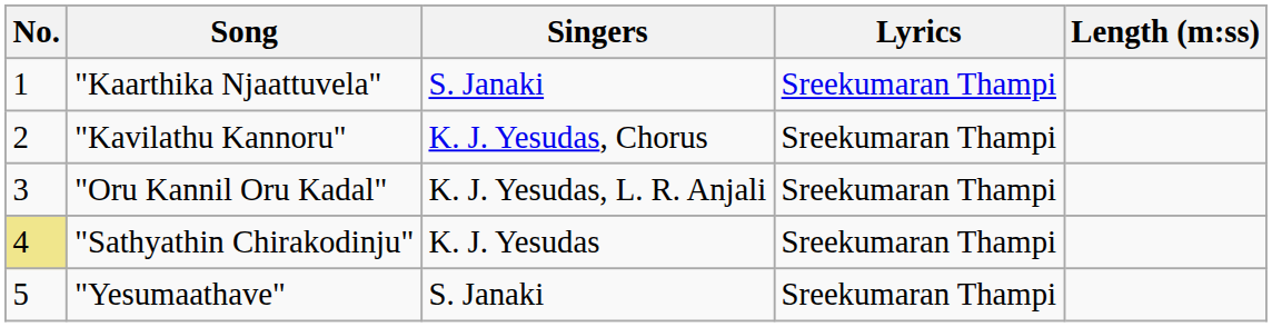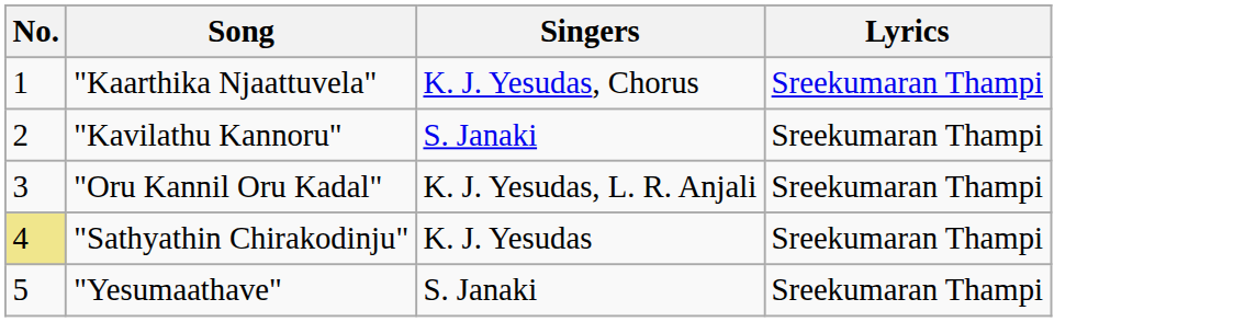 <table class="wikitable" style="font-size:95%;">
 <tr>
 <th>No.</th>
 <th>Song</th>
 <th>Singers</th>
 <th>Lyrics</th>
-<th>Length (m:ss)</th>
 </tr>
 <tr>
 <td>1</td>
 <td>"Kaarthika Njaattuvela"</td>
-<td><a href='#'>S. Janaki</a></td>
+<td><a href='#'>K. J. Yesudas</a>, Chorus</td>
 <td><a href='#'>Sreekumaran Thampi</a></td>
-<td></td>
 </tr>
 <tr>
 <td>2</td>
 <td>"Kavilathu Kannoru"</td>
-<td><a href='#'>K. J. Yesudas</a>, Chorus</td>
+<td><a href='#'>S. Janaki</a></td>
 <td>Sreekumaran Thampi</td>
-<td></td>
 </tr>
 <tr>
 <td>3</td>
 <td>"Oru Kannil Oru Kadal"</td>
 <td>K. J. Yesudas, L. R. Anjali</td>
 <td>Sreekumaran Thampi</td>
-<td></td>
 </tr>
 <tr>
 <td style="background: khaki;">4</td>
 <td>"Sathyathin Chirakodinju"</td>
 <td>K. J. Yesudas</td>
 <td>Sreekumaran Thampi</td>
-<td></td>
 </tr>
 <tr>
 <td>5</td>
 <td>"Yesumaathave"</td>
 <td>S. Janaki</td>
 <td>Sreekumaran Thampi</td>
-<td></td>
 </tr>
 </table>
